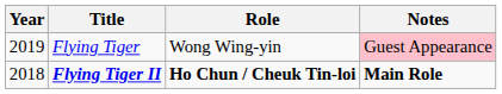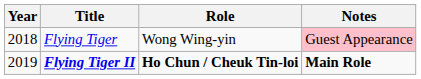 <table class="wikitable plainrowheaders sortable">
 <tr>
 <th scope="col">Year</th>
 <th scope="col">Title</th>
 <th scope="col">Role</th>
 <th scope="col" class="unsortable">Notes</th>
 </tr>
 <tr>
-<td>2019</td>
+<td>2018</td>
 <td><em><a href='#'>Flying Tiger</a></em></td>
 <td>Wong Wing-yin</td>
 <td style="background: pink;">Guest Appearance</td>
 </tr>
 <tr>
-<td>2018</td>
+<td>2019</td>
 <td><strong><em><a href='#'>Flying Tiger II</a></em></strong></td>
 <td><strong> Ho Chun / Cheuk Tin-loi </strong></td>
 <td><strong>Main Role</strong></td>
 </tr>
 </table>
